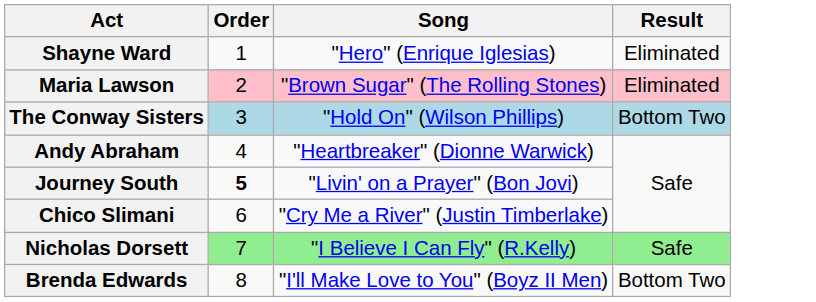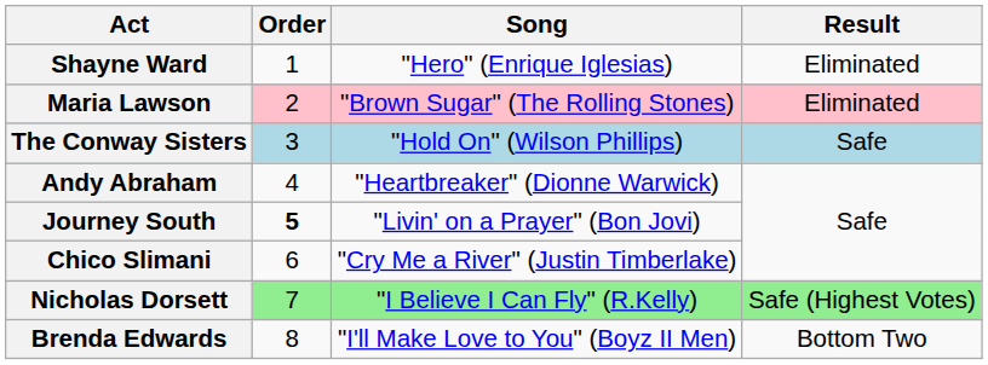 <table class="wikitable plainrowheaders" style="text-align:center;">
 <tr>
 <th>Act</th>
 <th>Order</th>
 <th>Song</th>
 <th>Result</th>
 </tr>
 <tr>
 <th scope="row">Shayne Ward</th>
 <td>1</td>
 <td>"<a href='#'>Hero</a>" (<a href='#'>Enrique Iglesias</a>)</td>
 <td>Eliminated</td>
 </tr>
 <tr style="background: pink">
 <th scope="row">Maria Lawson</th>
 <td>2</td>
 <td>"<a href='#'>Brown Sugar</a>" (<a href='#'>The Rolling Stones</a>)</td>
 <td>Eliminated</td>
 </tr>
 <tr style="background: lightblue">
 <th scope="row">The Conway Sisters</th>
 <td>3</td>
 <td>"<a href='#'>Hold On</a>" (<a href='#'>Wilson Phillips</a>)</td>
-<td>Bottom Two</td>
+<td>Safe</td>
 </tr>
 <tr>
 <th scope="row">Andy Abraham</th>
 <td>4</td>
 <td>"<a href='#'>Heartbreaker</a>" (<a href='#'>Dionne Warwick</a>)</td>
 <td rowspan=3>Safe</td>
 </tr>
 <tr>
 <th scope="row">Journey South</th>
 <td><strong>5</strong></td>
 <td>"<a href='#'>Livin' on a Prayer</a>" (<a href='#'>Bon Jovi</a>)</td>
 </tr>
 <tr>
 <th scope="row">Chico Slimani</th>
 <td>6</td>
 <td>"<a href='#'>Cry Me a River</a>" (<a href='#'>Justin Timberlake</a>)</td>
 </tr>
 <tr style="background:lightgreen;">
 <th scope="row">Nicholas Dorsett</th>
 <td>7</td>
 <td>"<a href='#'>I Believe I Can Fly</a>" (<a href='#'>R.Kelly</a>)</td>
-<td>Safe</td>
+<td>Safe (Highest Votes)</td>
 </tr>
 <tr>
 <th scope="row">Brenda Edwards</th>
 <td>8</td>
 <td>"<a href='#'>I'll Make Love to You</a>" (<a href='#'>Boyz II Men</a>)</td>
 <td>Bottom Two</td>
 </tr>
 </table>
